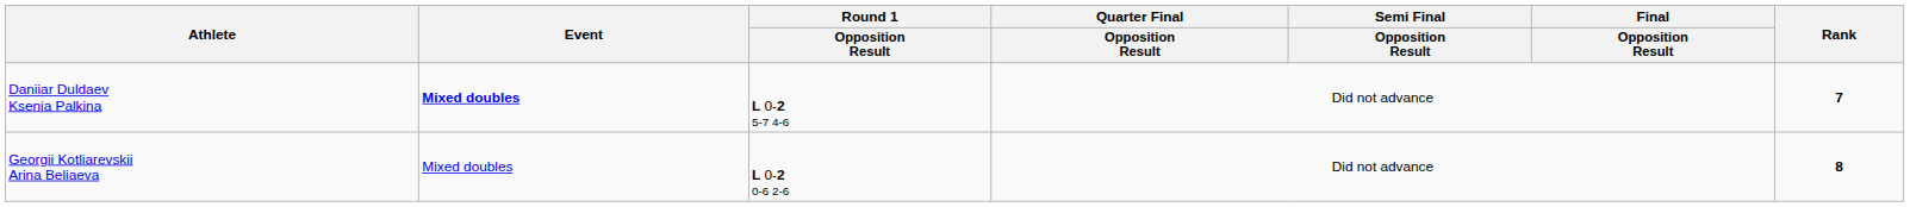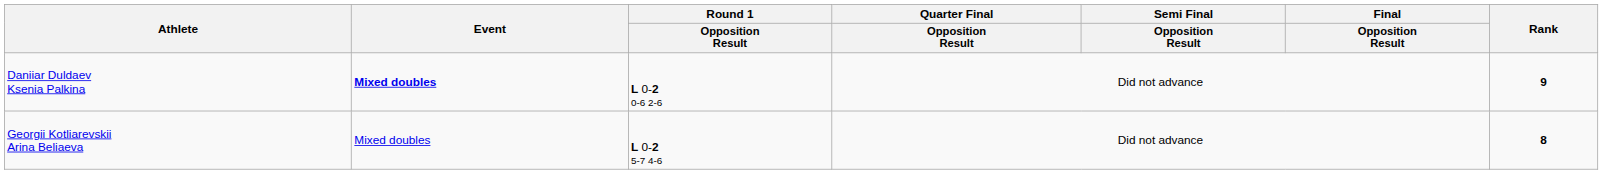 <table class="wikitable" width="98%" style="text-align:left; font-size:90%">
 <tr>
 <th rowspan=2>Athlete</th>
 <th rowspan=2>Event</th>
 <th>Round 1</th>
 <th>Quarter Final</th>
 <th>Semi Final</th>
 <th>Final</th>
 <th rowspan=2>Rank</th>
 </tr>
 <tr style="font-size:95%">
 <th>Opposition<br>Result</th>
 <th>Opposition<br>Result</th>
 <th>Opposition<br>Result</th>
 <th>Opposition<br>Result</th>
 </tr>
 <tr>
 <td><a href='#'>Daniiar Duldaev</a><br><a href='#'>Ksenia Palkina</a></td>
 <td><strong><a href='#'>Mixed doubles</a></strong></td>
-<td><br><br><strong>L</strong> 0-<strong>2</strong><br><small>5-7 4-6</small></td>
+<td><br><br><strong>L</strong> 0-<strong>2</strong><br><small>0-6 2-6</small></td>
 <td align=center colspan=3>Did not advance</td>
-<td align=center><strong>7</strong></td>
+<td align=center><strong>9</strong></td>
 </tr>
 <tr>
 <td><a href='#'>Georgii Kotliarevskii</a><br><a href='#'>Arina Beliaeva</a></td>
 <td><a href='#'>Mixed doubles</a></td>
-<td><br><br><strong>L</strong> 0-<strong>2</strong><br><small>0-6 2-6</small></td>
+<td><br><br><strong>L</strong> 0-<strong>2</strong><br><small>5-7 4-6</small></td>
 <td align=center colspan=3>Did not advance</td>
 <td align=center><strong>8</strong></td>
 </tr>
 </table>
